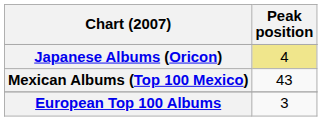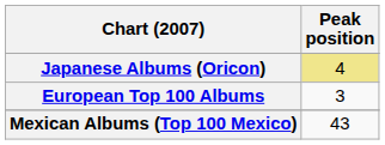 <table class="wikitable sortable plainrowheaders" style="text-align:center;">
 <tr>
 <th scope="col">Chart (2007)</th>
 <th scope="col">Peak<br>position</th>
 </tr>
 <tr>
 </tr>
 <tr>
 </tr>
 <tr>
 </tr>
 <tr>
 </tr>
 <tr>
 </tr>
 <tr>
 </tr>
 <tr>
 </tr>
 <tr>
 </tr>
 <tr>
 </tr>
 <tr>
 </tr>
 <tr>
 </tr>
 <tr>
 </tr>
 <tr>
 <th scope="row"><a href='#'>Japanese Albums</a> (<a href='#'>Oricon</a>)</th>
 <td style="background: khaki;">4</td>
 </tr>
 <tr>
-<th scope="row">Mexican Albums (<a href='#'>Top 100 Mexico</a>)</th>
-<td>43</td>
+<th scope="row"><a href='#'>European Top 100 Albums</a></th>
+<td>3</td>
 </tr>
 <tr>
 </tr>
 <tr>
 </tr>
 <tr>
 </tr>
 <tr>
 </tr>
 <tr>
 </tr>
 <tr>
 </tr>
 <tr>
 </tr>
 <tr>
 </tr>
 <tr>
 </tr>
 <tr>
 </tr>
 <tr>
-<th scope="row"><a href='#'>European Top 100 Albums</a></th>
-<td>3</td>
+<th scope="row">Mexican Albums (<a href='#'>Top 100 Mexico</a>)</th>
+<td>43</td>
 </tr>
 </table>
